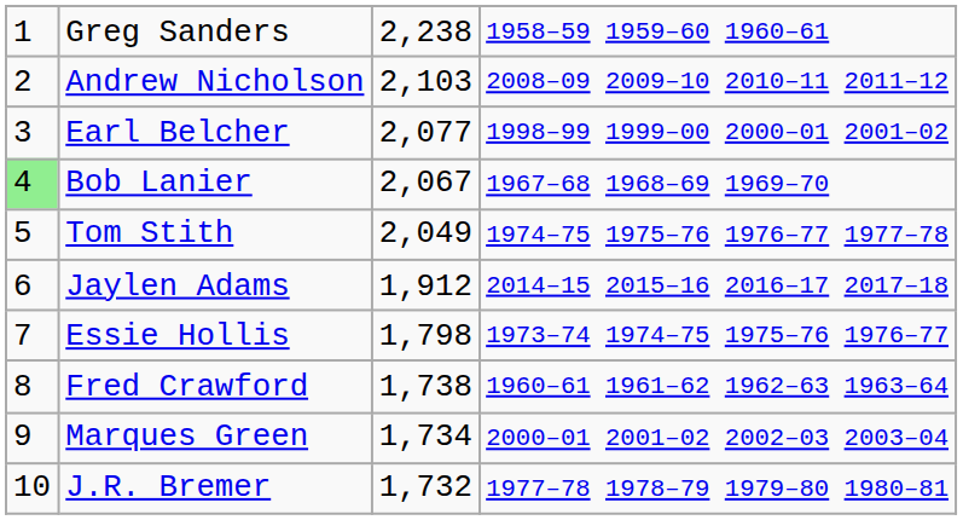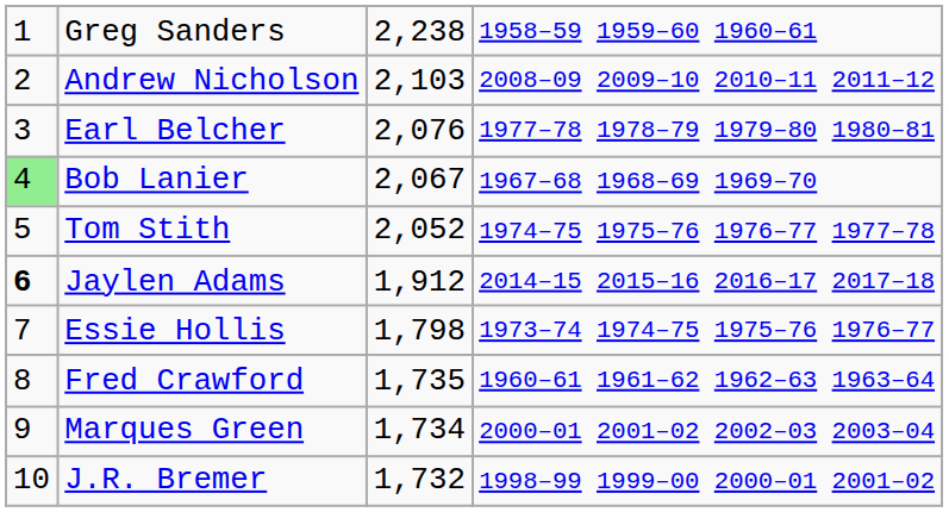 <table class="wikitable">
 <tr>
 </tr>
 <tr>
 <td>1</td>
 <td>Greg Sanders</td>
 <td>2,238</td>
 <td style="font-size:80%;"><a href='#'>1958–59</a> <a href='#'>1959–60</a> <a href='#'>1960–61</a></td>
 </tr>
 <tr>
 <td>2</td>
 <td><a href='#'>Andrew Nicholson</a></td>
 <td>2,103</td>
 <td style="font-size:80%;"><a href='#'>2008–09</a> <a href='#'>2009–10</a> <a href='#'>2010–11</a> <a href='#'>2011–12</a></td>
 </tr>
 <tr>
 <td>3</td>
 <td><a href='#'>Earl Belcher</a></td>
-<td>2,077</td>
-<td style="font-size:80%;"><a href='#'>1998–99</a> <a href='#'>1999–00</a> <a href='#'>2000–01</a> <a href='#'>2001–02</a></td>
+<td>2,076</td>
+<td style="font-size:80%;"><a href='#'>1977–78</a> <a href='#'>1978–79</a> <a href='#'>1979–80</a> <a href='#'>1980–81</a></td>
 </tr>
 <tr>
 <td style="background: lightgreen;">4</td>
 <td><a href='#'>Bob Lanier</a></td>
 <td>2,067</td>
 <td style="font-size:80%;"><a href='#'>1967–68</a> <a href='#'>1968–69</a> <a href='#'>1969–70</a></td>
 </tr>
 <tr>
 <td>5</td>
 <td><a href='#'>Tom Stith</a></td>
-<td>2,049</td>
+<td>2,052</td>
 <td style="font-size:80%;"><a href='#'>1974–75</a> <a href='#'>1975–76</a> <a href='#'>1976–77</a> <a href='#'>1977–78</a></td>
 </tr>
 <tr>
-<td>6</td>
+<td><strong>6</strong></td>
 <td><a href='#'>Jaylen Adams</a></td>
 <td>1,912</td>
 <td style="font-size:80%;"><a href='#'>2014–15</a> <a href='#'>2015–16</a> <a href='#'>2016–17</a> <a href='#'>2017–18</a></td>
 </tr>
 <tr>
 <td>7</td>
 <td><a href='#'>Essie Hollis</a></td>
 <td>1,798</td>
 <td style="font-size:80%;"><a href='#'>1973–74</a> <a href='#'>1974–75</a> <a href='#'>1975–76</a> <a href='#'>1976–77</a></td>
 </tr>
 <tr>
 <td>8</td>
 <td><a href='#'>Fred Crawford</a></td>
-<td>1,738</td>
+<td>1,735</td>
 <td style="font-size:80%;"><a href='#'>1960–61</a> <a href='#'>1961–62</a> <a href='#'>1962–63</a> <a href='#'>1963–64</a></td>
 </tr>
 <tr>
 <td>9</td>
 <td><a href='#'>Marques Green</a></td>
 <td>1,734</td>
 <td style="font-size:80%;"><a href='#'>2000–01</a> <a href='#'>2001–02</a> <a href='#'>2002–03</a> <a href='#'>2003–04</a></td>
 </tr>
 <tr>
 <td>10</td>
 <td><a href='#'>J.R. Bremer</a></td>
 <td>1,732</td>
-<td style="font-size:80%;"><a href='#'>1977–78</a> <a href='#'>1978–79</a> <a href='#'>1979–80</a> <a href='#'>1980–81</a></td>
+<td style="font-size:80%;"><a href='#'>1998–99</a> <a href='#'>1999–00</a> <a href='#'>2000–01</a> <a href='#'>2001–02</a></td>
 </tr>
 </table>
